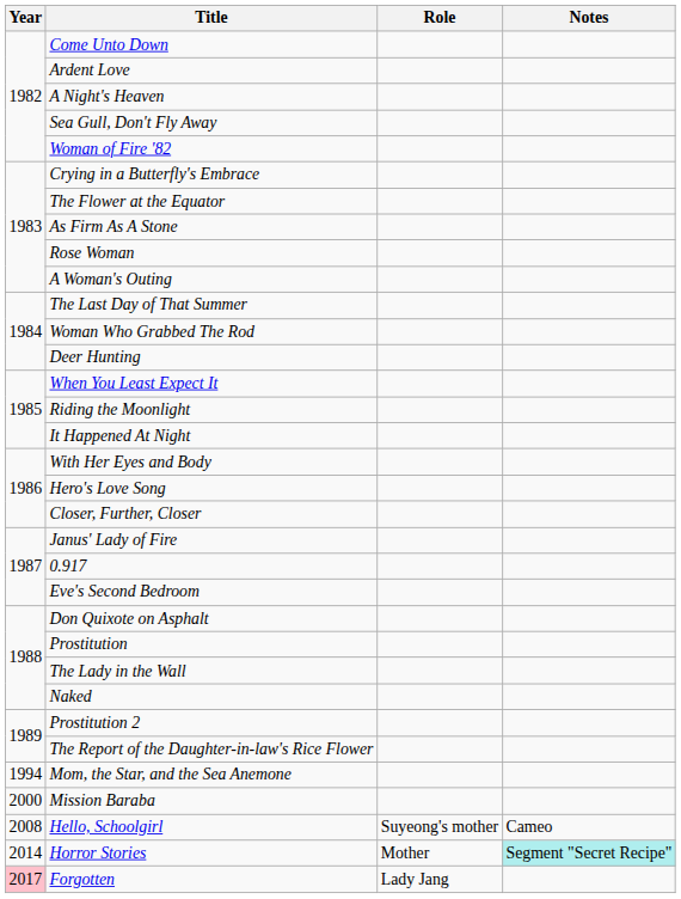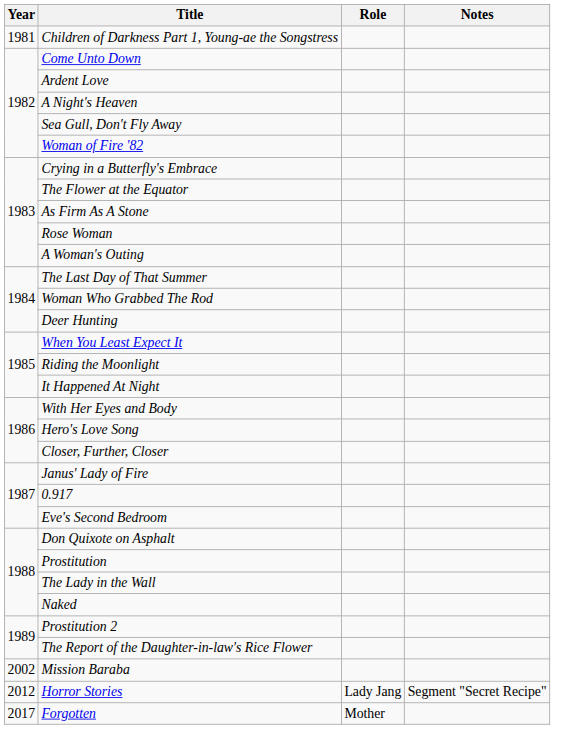 <table class="wikitable sortable">
 <tr>
 <th>Year</th>
 <th>Title</th>
 <th>Role</th>
 <th class="unsortable">Notes</th>
+</tr>
+<tr>
+<td>1981</td>
+<td><em>Children of Darkness Part 1, Young-ae the Songstress</em></td>
+<td></td>
+<td></td>
 </tr>
 <tr>
 <td rowspan="5">1982</td>
 <td><em><a href='#'>Come Unto Down</a></em></td>
 <td></td>
 <td></td>
 </tr>
 <tr>
 <td><em>Ardent Love</em></td>
 <td></td>
 <td></td>
 </tr>
 <tr>
 <td><em>A Night's Heaven</em></td>
 <td></td>
 <td></td>
 </tr>
 <tr>
 <td><em>Sea Gull, Don't Fly Away</em></td>
 <td></td>
 <td></td>
 </tr>
 <tr>
 <td><em><a href='#'>Woman of Fire '82</a></em></td>
 <td></td>
 <td></td>
 </tr>
 <tr>
 <td rowspan="5">1983</td>
 <td><em>Crying in a Butterfly's Embrace</em></td>
 <td></td>
 <td></td>
 </tr>
 <tr>
 <td><em>The Flower at the Equator</em></td>
 <td></td>
 <td></td>
 </tr>
 <tr>
 <td><em>As Firm As A Stone</em></td>
 <td></td>
 <td></td>
 </tr>
 <tr>
 <td><em>Rose Woman</em></td>
 <td></td>
 <td></td>
 </tr>
 <tr>
 <td><em>A Woman's Outing</em></td>
 <td></td>
 <td></td>
 </tr>
 <tr>
 <td rowspan="3">1984</td>
 <td><em>The Last Day of That Summer</em></td>
 <td></td>
 <td></td>
 </tr>
 <tr>
 <td><em>Woman Who Grabbed The Rod</em></td>
 <td></td>
 <td></td>
 </tr>
 <tr>
 <td><em>Deer Hunting</em></td>
 <td></td>
 <td></td>
 </tr>
 <tr>
 <td rowspan="3">1985</td>
 <td><em><a href='#'>When You Least Expect It</a></em></td>
 <td></td>
 <td></td>
 </tr>
 <tr>
 <td><em>Riding the Moonlight</em></td>
 <td></td>
 <td></td>
 </tr>
 <tr>
 <td><em>It Happened At Night</em></td>
 <td></td>
 <td></td>
 </tr>
 <tr>
 <td rowspan="3">1986</td>
 <td><em>With Her Eyes and Body</em></td>
 <td></td>
 <td></td>
 </tr>
 <tr>
 <td><em>Hero's Love Song</em></td>
 <td></td>
 <td></td>
 </tr>
 <tr>
 <td><em>Closer, Further, Closer</em></td>
 <td></td>
 <td></td>
 </tr>
 <tr>
 <td rowspan="3">1987</td>
 <td><em>Janus' Lady of Fire</em></td>
 <td></td>
 <td></td>
 </tr>
 <tr>
 <td><em>0.917</em></td>
 <td></td>
 <td></td>
 </tr>
 <tr>
 <td><em>Eve's Second Bedroom</em></td>
 <td></td>
 <td></td>
 </tr>
 <tr>
 <td rowspan="4">1988</td>
 <td><em>Don Quixote on Asphalt</em></td>
 <td></td>
 <td></td>
 </tr>
 <tr>
 <td><em>Prostitution</em></td>
 <td></td>
 <td></td>
 </tr>
 <tr>
 <td><em>The Lady in the Wall</em></td>
 <td></td>
 <td></td>
 </tr>
 <tr>
 <td><em>Naked</em></td>
 <td></td>
 <td></td>
 </tr>
 <tr>
 <td rowspan="2">1989</td>
 <td><em>Prostitution 2</em></td>
 <td></td>
 <td></td>
 </tr>
 <tr>
 <td><em>The Report of the Daughter-in-law's Rice Flower</em></td>
 <td></td>
 <td></td>
 </tr>
 <tr>
-<td>1994</td>
-<td><em>Mom, the Star, and the Sea Anemone</em></td>
-<td></td>
-<td></td>
-</tr>
-<tr>
-<td>2000</td>
+<td>2002</td>
 <td><em>Mission Baraba</em></td>
 <td></td>
 <td></td>
 </tr>
 <tr>
-<td>2008</td>
-<td><em><a href='#'>Hello, Schoolgirl</a></em></td>
-<td>Suyeong's mother</td>
-<td>Cameo</td>
+<td>2012</td>
+<td><em><a href='#'>Horror Stories</a></em></td>
+<td>Lady Jang</td>
+<td>Segment "Secret Recipe"</td>
 </tr>
 <tr>
-<td>2014</td>
-<td><em><a href='#'>Horror Stories</a></em></td>
+<td>2017</td>
+<td><em><a href='#'>Forgotten</a></em></td>
 <td>Mother</td>
-<td style="background: paleturquoise;">Segment "Secret Recipe"</td>
-</tr>
-<tr>
-<td style="background: pink;">2017</td>
-<td><em><a href='#'>Forgotten</a></em></td>
-<td>Lady Jang</td>
 <td></td>
 </tr>
 </table>
